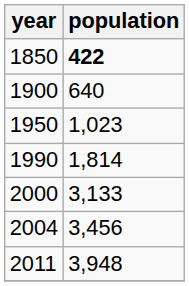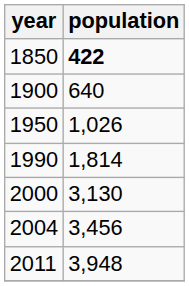 <table class="wikitable">
 <tr>
 <th>year</th>
 <th>population</th>
 </tr>
 <tr>
 <td>1850</td>
 <td><strong>422</strong></td>
 </tr>
 <tr>
 <td>1900</td>
 <td>640</td>
 </tr>
 <tr>
 <td>1950</td>
-<td>1,023</td>
+<td>1,026</td>
 </tr>
 <tr>
 <td>1990</td>
 <td>1,814</td>
 </tr>
 <tr>
 <td>2000</td>
-<td>3,133</td>
+<td>3,130</td>
 </tr>
 <tr>
 <td>2004</td>
 <td>3,456</td>
 </tr>
 <tr>
 <td>2011</td>
 <td>3,948</td>
 </tr>
 <tr>
 </tr>
 </table>
